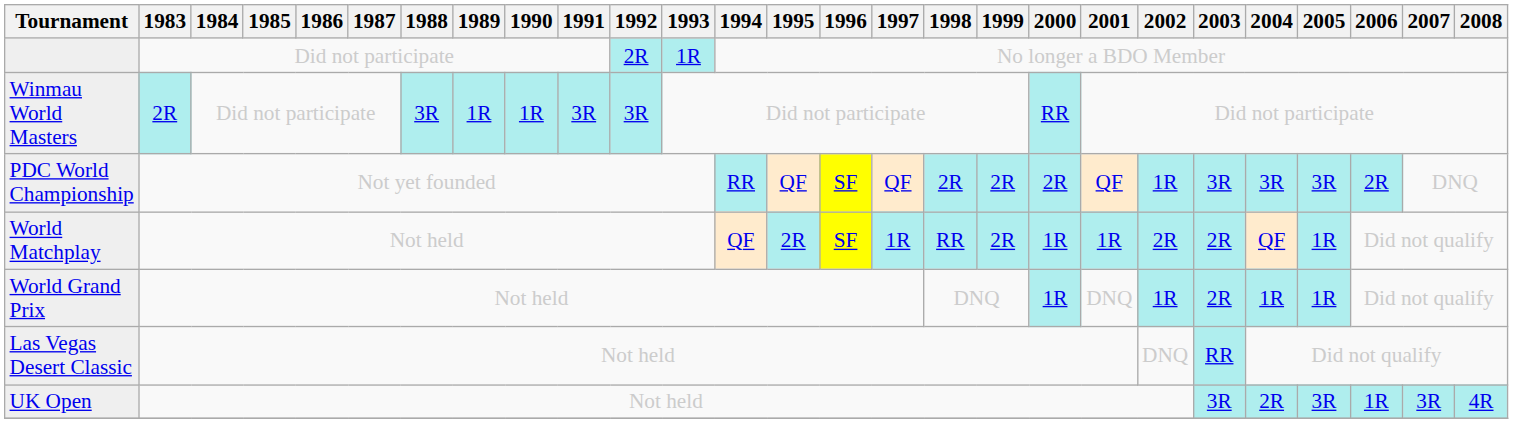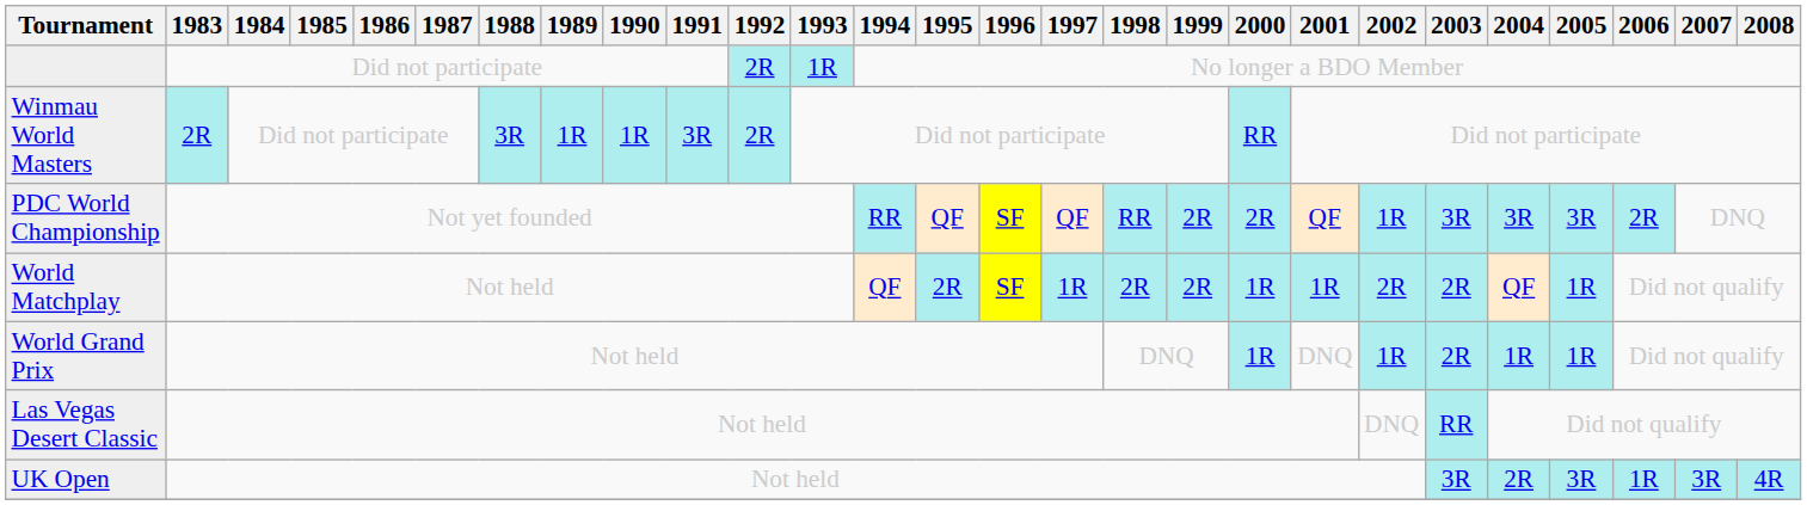 <table class="wikitable" style="width:75%; margin:0">
 <tr>
 <th>Tournament</th>
 <th>1983</th>
 <th>1984</th>
 <th>1985</th>
 <th>1986</th>
 <th>1987</th>
 <th>1988</th>
 <th>1989</th>
 <th>1990</th>
 <th>1991</th>
 <th>1992</th>
 <th>1993</th>
 <th>1994</th>
 <th>1995</th>
 <th>1996</th>
 <th>1997</th>
 <th>1998</th>
 <th>1999</th>
 <th>2000</th>
 <th>2001</th>
 <th>2002</th>
 <th>2003</th>
 <th>2004</th>
 <th>2005</th>
 <th>2006</th>
 <th>2007</th>
 <th>2008</th>
 </tr>
 <tr>
 <td style="background:#efefef;"></td>
 <td colspan="9" style="text-align:center; color:#ccc;">Did not participate</td>
 <td style="text-align:center; background:#afeeee;"><a href='#'>2R</a></td>
 <td style="text-align:center; background:#afeeee;"><a href='#'>1R</a></td>
 <td colspan="15" style="text-align:center; color:#ccc;">No longer a BDO Member</td>
 </tr>
 <tr>
 <td style="background:#efefef;"><a href='#'>Winmau World Masters</a></td>
 <td style="text-align:center; background:#afeeee;"><a href='#'>2R</a></td>
 <td colspan="4" style="text-align:center; color:#ccc;">Did not participate</td>
 <td style="text-align:center; background:#afeeee;"><a href='#'>3R</a></td>
 <td style="text-align:center; background:#afeeee;"><a href='#'>1R</a></td>
 <td style="text-align:center; background:#afeeee;"><a href='#'>1R</a></td>
 <td style="text-align:center; background:#afeeee;"><a href='#'>3R</a></td>
-<td style="text-align:center; background:#afeeee;"><a href='#'>3R</a></td>
+<td style="text-align:center; background:#afeeee;"><a href='#'>2R</a></td>
 <td colspan="7" style="text-align:center; color:#ccc;">Did not participate</td>
 <td style="text-align:center; background:#afeeee;"><a href='#'>RR</a></td>
 <td colspan="8" style="text-align:center; color:#ccc;">Did not participate</td>
 </tr>
 <tr>
 <td style="background:#efefef;"><a href='#'>PDC World Championship</a></td>
 <td colspan="11" style="text-align:center; color:#ccc;">Not yet founded</td>
 <td style="text-align:center; background:#afeeee;"><a href='#'>RR</a></td>
 <td style="text-align:center; background:#ffebcd;"><a href='#'>QF</a></td>
 <td style="text-align:center; background:yellow;"><a href='#'>SF</a></td>
 <td style="text-align:center; background:#ffebcd;"><a href='#'>QF</a></td>
-<td style="text-align:center; background:#afeeee;"><a href='#'>2R</a></td>
+<td style="text-align:center; background:#afeeee;"><a href='#'>RR</a></td>
 <td style="text-align:center; background:#afeeee;"><a href='#'>2R</a></td>
 <td style="text-align:center; background:#afeeee;"><a href='#'>2R</a></td>
 <td style="text-align:center; background:#ffebcd;"><a href='#'>QF</a></td>
 <td style="text-align:center; background:#afeeee;"><a href='#'>1R</a></td>
 <td style="text-align:center; background:#afeeee;"><a href='#'>3R</a></td>
 <td style="text-align:center; background:#afeeee;"><a href='#'>3R</a></td>
 <td style="text-align:center; background:#afeeee;"><a href='#'>3R</a></td>
 <td style="text-align:center; background:#afeeee;"><a href='#'>2R</a></td>
 <td colspan="2" style="text-align:center; color:#ccc;">DNQ</td>
 </tr>
 <tr>
 <td style="background:#efefef;"><a href='#'>World Matchplay</a></td>
 <td colspan="11" style="text-align:center; color:#ccc;">Not held</td>
 <td style="text-align:center; background:#ffebcd;"><a href='#'>QF</a></td>
 <td style="text-align:center; background:#afeeee;"><a href='#'>2R</a></td>
 <td style="text-align:center; background:yellow;"><a href='#'>SF</a></td>
 <td style="text-align:center; background:#afeeee;"><a href='#'>1R</a></td>
-<td style="text-align:center; background:#afeeee;"><a href='#'>RR</a></td>
+<td style="text-align:center; background:#afeeee;"><a href='#'>2R</a></td>
 <td style="text-align:center; background:#afeeee;"><a href='#'>2R</a></td>
 <td style="text-align:center; background:#afeeee;"><a href='#'>1R</a></td>
 <td style="text-align:center; background:#afeeee;"><a href='#'>1R</a></td>
 <td style="text-align:center; background:#afeeee;"><a href='#'>2R</a></td>
 <td style="text-align:center; background:#afeeee;"><a href='#'>2R</a></td>
 <td style="text-align:center; background:#ffebcd;"><a href='#'>QF</a></td>
 <td style="text-align:center; background:#afeeee;"><a href='#'>1R</a></td>
 <td colspan="3" style="text-align:center; color:#ccc;">Did not qualify</td>
 </tr>
 <tr>
 <td style="background:#efefef;"><a href='#'>World Grand Prix</a></td>
 <td colspan="15" style="text-align:center; color:#ccc;">Not held</td>
 <td colspan="2" style="text-align:center; color:#ccc;">DNQ</td>
 <td style="text-align:center; background:#afeeee;"><a href='#'>1R</a></td>
 <td style="text-align:center; color:#ccc;">DNQ</td>
 <td style="text-align:center; background:#afeeee;"><a href='#'>1R</a></td>
 <td style="text-align:center; background:#afeeee;"><a href='#'>2R</a></td>
 <td style="text-align:center; background:#afeeee;"><a href='#'>1R</a></td>
 <td style="text-align:center; background:#afeeee;"><a href='#'>1R</a></td>
 <td colspan="3" style="text-align:center; color:#ccc;">Did not qualify</td>
 </tr>
 <tr>
 <td style="background:#efefef;"><a href='#'>Las Vegas Desert Classic</a></td>
 <td colspan="19" style="text-align:center; color:#ccc;">Not held</td>
 <td style="text-align:center; color:#ccc;">DNQ</td>
 <td style="text-align:center; background:#afeeee;"><a href='#'>RR</a></td>
 <td colspan="5" style="text-align:center; color:#ccc;">Did not qualify</td>
 </tr>
 <tr>
 <td style="background:#efefef;"><a href='#'>UK Open</a></td>
 <td colspan="20" style="text-align:center; color:#ccc;">Not held</td>
 <td style="text-align:center; background:#afeeee;"><a href='#'>3R</a></td>
 <td style="text-align:center; background:#afeeee;"><a href='#'>2R</a></td>
 <td style="text-align:center; background:#afeeee;"><a href='#'>3R</a></td>
 <td style="text-align:center; background:#afeeee;"><a href='#'>1R</a></td>
 <td style="text-align:center; background:#afeeee;"><a href='#'>3R</a></td>
 <td style="text-align:center; background:#afeeee;"><a href='#'>4R</a></td>
 </tr>
 <tr>
 </tr>
 </table>
